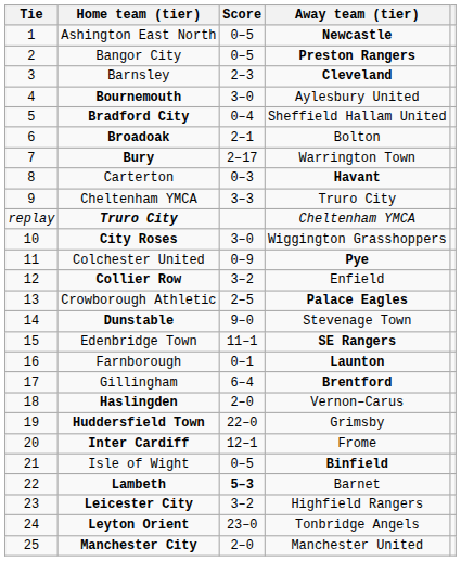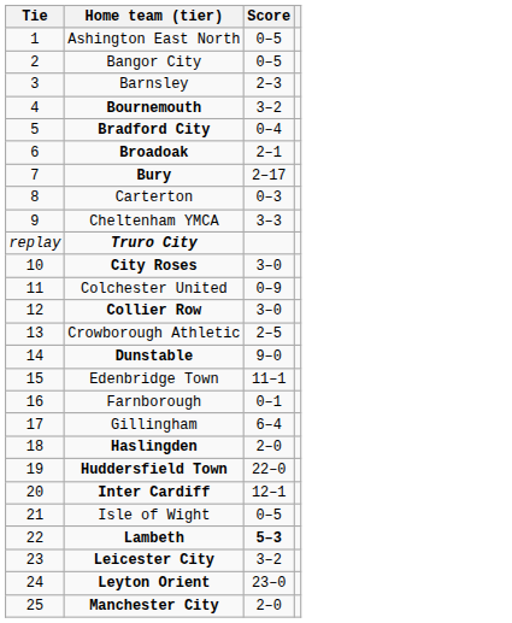 <table class="wikitable" style="text-align:center; font-size:85%">
 <tr>
 <th>Tie</th>
 <th>Home team (tier)</th>
 <th>Score</th>
-<th>Away team (tier)</th>
 <th></th>
 </tr>
 <tr>
 <td align="center">1</td>
 <td>Ashington East North</td>
 <td align="center">0–5</td>
-<td><strong>Newcastle</strong></td>
 <td></td>
 </tr>
 <tr>
 <td align="center">2</td>
 <td>Bangor City</td>
 <td align="center">0–5</td>
-<td><strong>Preston Rangers</strong></td>
 <td></td>
 </tr>
 <tr>
 <td align="center">3</td>
 <td>Barnsley</td>
 <td align="center">2–3</td>
-<td><strong>Cleveland</strong></td>
 <td></td>
 </tr>
 <tr>
 <td align="center">4</td>
 <td><strong>Bournemouth</strong></td>
-<td align="center">3–0</td>
-<td>Aylesbury United</td>
+<td align="center">3–2</td>
 <td></td>
 </tr>
 <tr>
 <td align="center">5</td>
 <td><strong>Bradford City</strong></td>
 <td align="center">0–4</td>
-<td>Sheffield Hallam United</td>
 <td></td>
 </tr>
 <tr>
 <td align="center">6</td>
 <td><strong>Broadoak</strong></td>
 <td align="center">2–1</td>
-<td>Bolton</td>
 <td></td>
 </tr>
 <tr>
 <td align="center">7</td>
 <td><strong>Bury</strong></td>
 <td align="center">2–17</td>
-<td>Warrington Town</td>
 <td></td>
 </tr>
 <tr>
 <td align="center">8</td>
 <td>Carterton</td>
 <td align="center">0–3</td>
-<td><strong>Havant</strong></td>
 <td></td>
 </tr>
 <tr>
 <td align="center">9</td>
 <td>Cheltenham YMCA</td>
 <td align="center">3–3 </td>
-<td>Truro City</td>
 <td></td>
 </tr>
 <tr>
 <td align="center"><em>replay</em></td>
 <td><strong><em>Truro City</em></strong></td>
 <td align="center"><em></em></td>
-<td><em>Cheltenham YMCA</em></td>
 <td></td>
 </tr>
 <tr>
 <td align="center">10</td>
 <td><strong>City Roses</strong></td>
 <td align="center">3–0</td>
-<td>Wiggington Grasshoppers</td>
 <td></td>
 </tr>
 <tr>
 <td align="center">11</td>
 <td>Colchester United</td>
 <td align="center">0–9</td>
-<td><strong>Pye</strong></td>
 <td></td>
 </tr>
 <tr>
 <td align="center">12</td>
 <td><strong>Collier Row</strong></td>
-<td align="center">3–2</td>
-<td>Enfield</td>
+<td align="center">3–0</td>
 <td></td>
 </tr>
 <tr>
 <td align="center">13</td>
 <td>Crowborough Athletic</td>
 <td align="center">2–5</td>
-<td><strong>Palace Eagles</strong></td>
 <td></td>
 </tr>
 <tr>
 <td align="center">14</td>
 <td><strong>Dunstable</strong></td>
 <td align="center">9–0</td>
-<td>Stevenage Town</td>
 <td></td>
 </tr>
 <tr>
 <td align="center">15</td>
 <td>Edenbridge Town</td>
 <td align="center">11–1</td>
-<td><strong>SE Rangers</strong></td>
 <td></td>
 </tr>
 <tr>
 <td align="center">16</td>
 <td>Farnborough</td>
 <td align="center">0–1 </td>
-<td><strong>Launton</strong></td>
 <td></td>
 </tr>
 <tr>
 <td align="center">17</td>
 <td>Gillingham</td>
 <td align="center">6–4</td>
-<td><strong>Brentford</strong></td>
 <td></td>
 </tr>
 <tr>
 <td align="center">18</td>
 <td><strong>Haslingden</strong></td>
 <td align="center">2–0</td>
-<td>Vernon–Carus</td>
 <td></td>
 </tr>
 <tr>
 <td align="center">19</td>
 <td><strong>Huddersfield Town</strong></td>
 <td align="center">22–0</td>
-<td>Grimsby</td>
 <td></td>
 </tr>
 <tr>
 <td align="center">20</td>
 <td><strong>Inter Cardiff</strong></td>
 <td align="center">12–1</td>
-<td>Frome</td>
 <td></td>
 </tr>
 <tr>
 <td align="center">21</td>
 <td>Isle of Wight</td>
 <td align="center">0–5</td>
-<td><strong>Binfield</strong></td>
 <td></td>
 </tr>
 <tr>
 <td align="center">22</td>
 <td><strong>Lambeth</strong></td>
 <td align="center"><strong>5–3</strong></td>
-<td>Barnet</td>
 <td></td>
 </tr>
 <tr>
 <td align="center">23</td>
 <td><strong>Leicester City</strong></td>
 <td align="center">3–2</td>
-<td>Highfield Rangers</td>
 <td></td>
 </tr>
 <tr>
 <td align="center">24</td>
 <td><strong>Leyton Orient</strong></td>
 <td align="center">23–0</td>
-<td>Tonbridge Angels</td>
 <td></td>
 </tr>
 <tr>
 <td align="center">25</td>
 <td><strong>Manchester City</strong></td>
 <td align="center">2–0</td>
-<td>Manchester United</td>
 <td></td>
 </tr>
 </table>
